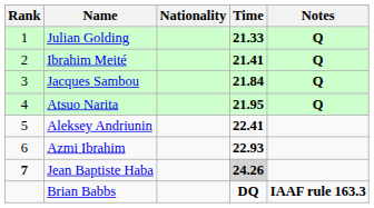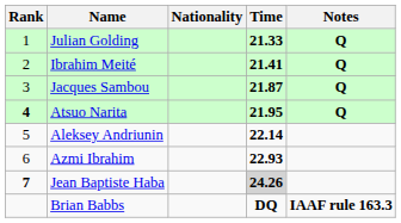 <table class="wikitable sortable" style="text-align:center">
 <tr>
 <th>Rank</th>
 <th>Name</th>
 <th>Nationality</th>
 <th>Time</th>
 <th>Notes</th>
 </tr>
 <tr bgcolor=ccffcc>
 <td>1</td>
 <td align=left><a href='#'>Julian Golding</a></td>
 <td align=left></td>
 <td><strong>21.33</strong></td>
 <td><strong>Q</strong></td>
 </tr>
 <tr bgcolor=ccffcc>
 <td>2</td>
 <td align=left><a href='#'>Ibrahim Meité</a></td>
 <td align=left></td>
 <td><strong>21.41</strong></td>
 <td><strong>Q</strong></td>
 </tr>
 <tr bgcolor=ccffcc>
 <td>3</td>
 <td align=left><a href='#'>Jacques Sambou</a></td>
 <td align=left></td>
-<td><strong>21.84</strong></td>
+<td><strong>21.87</strong></td>
 <td><strong>Q</strong></td>
 </tr>
 <tr bgcolor=ccffcc>
-<td>4</td>
+<td><strong>4</strong></td>
 <td align=left><a href='#'>Atsuo Narita</a></td>
 <td align=left></td>
 <td><strong>21.95</strong></td>
 <td><strong>Q</strong></td>
 </tr>
 <tr>
 <td>5</td>
 <td align=left><a href='#'>Aleksey Andriunin</a></td>
 <td align=left></td>
-<td><strong>22.41</strong></td>
+<td><strong>22.14</strong></td>
 <td></td>
 </tr>
 <tr>
 <td>6</td>
 <td align=left><a href='#'>Azmi Ibrahim</a></td>
 <td align=left></td>
 <td><strong>22.93</strong></td>
 <td></td>
 </tr>
 <tr>
 <td><strong>7</strong></td>
 <td align=left><a href='#'>Jean Baptiste Haba</a></td>
 <td align=left></td>
 <td style="background: lightgrey;"><strong>24.26</strong></td>
 <td></td>
 </tr>
 <tr>
 <td></td>
 <td align=left><a href='#'>Brian Babbs</a></td>
 <td align=left></td>
 <td><strong>DQ</strong></td>
 <td><strong>IAAF rule 163.3</strong></td>
 </tr>
 </table>
